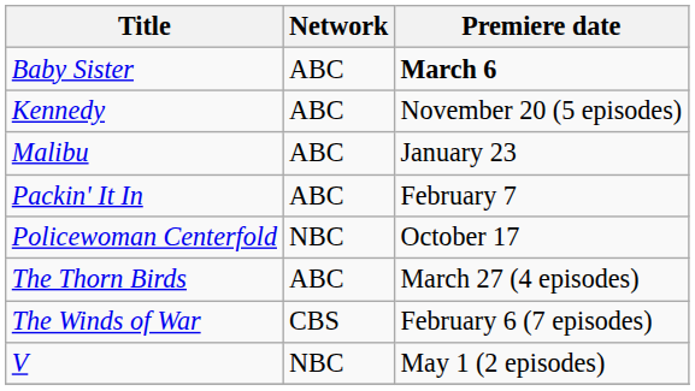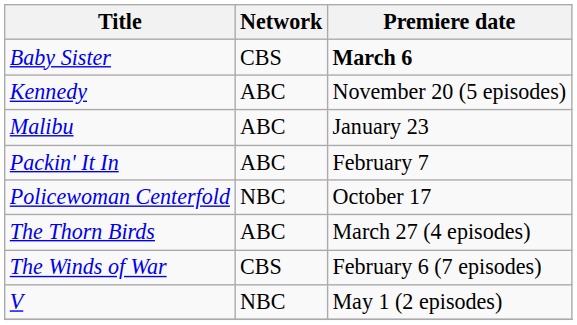 <table class="wikitable sortable">
 <tr>
 <th>Title</th>
 <th>Network</th>
 <th>Premiere date</th>
 </tr>
 <tr>
 <td><em><a href='#'>Baby Sister</a></em></td>
-<td>ABC</td>
+<td>CBS</td>
 <td><strong>March 6</strong></td>
 </tr>
 <tr>
 <td><em><a href='#'>Kennedy</a></em></td>
 <td>ABC</td>
 <td>November 20 (5 episodes)</td>
 </tr>
 <tr>
 <td><em><a href='#'>Malibu</a></em></td>
 <td>ABC</td>
 <td>January 23</td>
 </tr>
 <tr>
 <td><em><a href='#'>Packin' It In</a></em></td>
 <td>ABC</td>
 <td>February 7</td>
 </tr>
 <tr>
 <td><em><a href='#'>Policewoman Centerfold</a></em></td>
 <td>NBC</td>
 <td>October 17</td>
 </tr>
 <tr>
 <td><em><a href='#'>The Thorn Birds</a></em></td>
 <td>ABC</td>
 <td>March 27 (4 episodes)</td>
 </tr>
 <tr>
 <td><em><a href='#'>The Winds of War</a></em></td>
 <td>CBS</td>
 <td>February 6 (7 episodes)</td>
 </tr>
 <tr>
 <td><em><a href='#'>V</a></em></td>
 <td>NBC</td>
 <td>May 1 (2 episodes)</td>
 </tr>
 <tr>
 </tr>
 </table>
